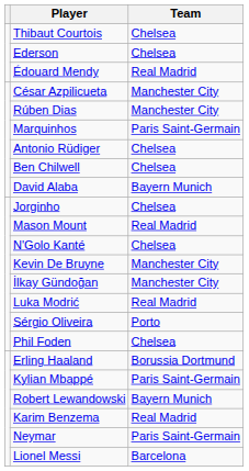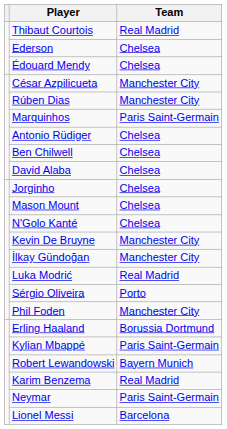 <table class="wikitable" style="text-align:center">
 <tr>
 <th></th>
 <th>Player</th>
 <th>Team</th>
 </tr>
 <tr>
 <td rowspan=3></td>
 <td align=left> <a href='#'>Thibaut Courtois</a></td>
-<td align=left> <a href='#'>Chelsea</a></td>
+<td align=left> <a href='#'>Real Madrid</a></td>
 </tr>
 <tr>
 <td align=left> <a href='#'>Ederson</a></td>
 <td align=left> <a href='#'>Chelsea</a></td>
 </tr>
 <tr>
 <td align=left> <a href='#'>Édouard Mendy</a></td>
-<td align=left> <a href='#'>Real Madrid</a></td>
+<td align=left> <a href='#'>Chelsea</a></td>
 </tr>
 <tr>
 <td rowspan=6></td>
 <td align=left> <a href='#'>César Azpilicueta</a></td>
 <td align=left> <a href='#'>Manchester City</a></td>
 </tr>
 <tr>
 <td align=left> <a href='#'>Rúben Dias</a></td>
 <td align=left> <a href='#'>Manchester City</a></td>
 </tr>
 <tr>
 <td align=left> <a href='#'>Marquinhos</a></td>
 <td align=left> <a href='#'>Paris Saint-Germain</a></td>
 </tr>
 <tr>
 <td align=left> <a href='#'>Antonio Rüdiger</a></td>
 <td align=left> <a href='#'>Chelsea</a></td>
 </tr>
 <tr>
 <td align=left> <a href='#'>Ben Chilwell</a></td>
 <td align=left> <a href='#'>Chelsea</a></td>
 </tr>
 <tr>
 <td align=left> <a href='#'>David Alaba</a></td>
-<td align=left> <a href='#'>Bayern Munich</a></td>
+<td align=left> <a href='#'>Chelsea</a></td>
 </tr>
 <tr>
 <td rowspan=8></td>
 <td align=left> <a href='#'>Jorginho</a></td>
 <td align=left> <a href='#'>Chelsea</a></td>
 </tr>
 <tr>
 <td align=left> <a href='#'>Mason Mount</a></td>
-<td align=left> <a href='#'>Real Madrid</a></td>
+<td align=left> <a href='#'>Chelsea</a></td>
 </tr>
 <tr>
 <td align=left> <a href='#'>N'Golo Kanté</a></td>
 <td align=left> <a href='#'>Chelsea</a></td>
 </tr>
 <tr>
 <td align=left> <a href='#'>Kevin De Bruyne</a></td>
 <td align=left> <a href='#'>Manchester City</a></td>
 </tr>
 <tr>
 <td align=left> <a href='#'>İlkay Gündoğan</a></td>
 <td align=left> <a href='#'>Manchester City</a></td>
 </tr>
 <tr>
 <td align=left> <a href='#'>Luka Modrić</a></td>
 <td align=left> <a href='#'>Real Madrid</a></td>
 </tr>
 <tr>
 <td align=left> <a href='#'>Sérgio Oliveira</a></td>
 <td align=left> <a href='#'>Porto</a></td>
 </tr>
 <tr>
 <td align=left> <a href='#'>Phil Foden</a></td>
-<td align=left> <a href='#'>Chelsea</a></td>
+<td align=left> <a href='#'>Manchester City</a></td>
 </tr>
 <tr>
 <td rowspan=6></td>
 <td align=left> <a href='#'>Erling Haaland</a></td>
 <td align=left> <a href='#'>Borussia Dortmund</a></td>
 </tr>
 <tr>
 <td align=left> <a href='#'>Kylian Mbappé</a></td>
 <td align=left> <a href='#'>Paris Saint-Germain</a></td>
 </tr>
 <tr>
 <td align=left> <a href='#'>Robert Lewandowski</a></td>
 <td align=left> <a href='#'>Bayern Munich</a></td>
 </tr>
 <tr>
 <td align=left> <a href='#'>Karim Benzema</a></td>
 <td align=left> <a href='#'>Real Madrid</a></td>
 </tr>
 <tr>
 <td align=left> <a href='#'>Neymar</a></td>
 <td align=left> <a href='#'>Paris Saint-Germain</a></td>
 </tr>
 <tr>
 <td align=left> <a href='#'>Lionel Messi</a></td>
 <td align=left> <a href='#'>Barcelona</a></td>
 </tr>
 </table>
